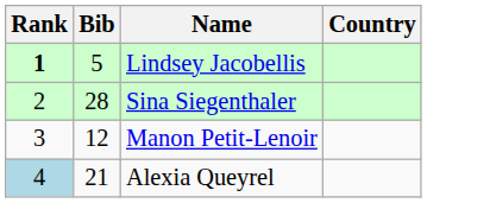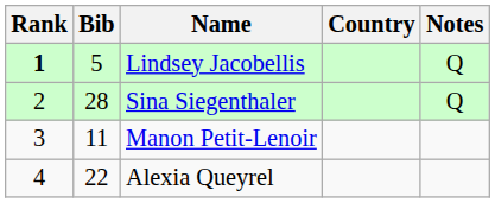 <table class="wikitable" style="text-align:center;">
 <tr>
 <th>Rank</th>
 <th>Bib</th>
 <th>Name</th>
 <th>Country</th>
+<th>Notes</th>
 </tr>
 <tr bgcolor=ccffcc>
 <td><strong>1</strong></td>
 <td>5</td>
 <td align=left><a href='#'>Lindsey Jacobellis</a></td>
 <td align=left></td>
+<td>Q</td>
 </tr>
 <tr bgcolor=ccffcc>
 <td>2</td>
 <td>28</td>
 <td align=left><a href='#'>Sina Siegenthaler</a></td>
 <td align=left></td>
+<td>Q</td>
 </tr>
 <tr>
 <td>3</td>
-<td>12</td>
+<td>11</td>
 <td align=left><a href='#'>Manon Petit-Lenoir</a></td>
 <td align=left></td>
+<td></td>
 </tr>
 <tr>
-<td style="background: lightblue;">4</td>
-<td>21</td>
+<td>4</td>
+<td>22</td>
 <td align=left>Alexia Queyrel</td>
 <td align=left></td>
+<td></td>
 </tr>
 </table>
